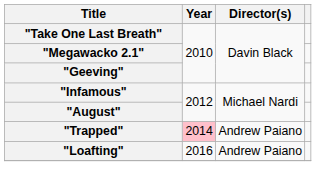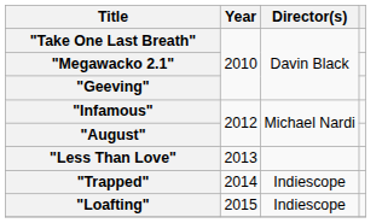 <table class="wikitable plainrowheaders" style="text-align:center;">
 <tr>
 <th scope="col" style="width:14em;">Title</th>
 <th scope="col">Year</th>
 <th scope="col">Director(s)</th>
 <th scope="col"></th>
 </tr>
 <tr>
 <th scope="row">"Take One Last Breath"</th>
 <td rowspan="3">2010</td>
 <td rowspan="3">Davin Black</td>
 <td></td>
 </tr>
 <tr>
 <th scope="row">"Megawacko 2.1"</th>
 <td></td>
 </tr>
 <tr>
 <th scope="row">"Geeving"</th>
 <td></td>
 </tr>
 <tr>
 <th scope="row">"Infamous"</th>
 <td rowspan="2">2012</td>
 <td rowspan="2">Michael Nardi</td>
 <td></td>
 </tr>
 <tr>
 <th scope="row">"August"</th>
 <td></td>
 </tr>
 <tr>
+<th scope="row">"Less Than Love"</th>
+<td>2013</td>
+<td></td>
+<td></td>
+</tr>
+<tr>
 <th scope="row">"Trapped"</th>
-<td style="background: pink;">2014</td>
-<td>Andrew Paiano</td>
+<td>2014</td>
+<td>Indiescope</td>
 <td></td>
 </tr>
 <tr>
 <th scope="row">"Loafting"</th>
-<td>2016</td>
-<td>Andrew Paiano</td>
+<td>2015</td>
+<td>Indiescope</td>
 <td></td>
 </tr>
 <tr>
 </tr>
 </table>
